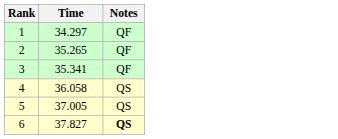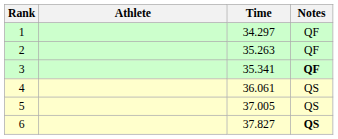 <table class=wikitable style="text-align:center">
 <tr>
 <th width=40>Rank</th>
+<th width=250>Athlete</th>
 <th width=80>Time</th>
 <th width=50>Notes</th>
 </tr>
 <tr bgcolor="ccffcc">
 <td>1</td>
+<td align=left></td>
 <td>34.297</td>
 <td>QF</td>
 </tr>
 <tr bgcolor="ccffcc">
 <td>2</td>
-<td>35.265</td>
+<td align=left></td>
+<td>35.263</td>
 <td>QF</td>
 </tr>
 <tr bgcolor="ccffcc">
 <td>3</td>
+<td align=left></td>
 <td>35.341</td>
-<td>QF</td>
+<td><strong>QF</strong></td>
 </tr>
 <tr bgcolor="#ffffcc">
 <td>4</td>
-<td>36.058</td>
+<td align=left></td>
+<td>36.061</td>
 <td>QS</td>
 </tr>
 <tr bgcolor="#ffffcc">
 <td>5</td>
+<td align=left></td>
 <td>37.005</td>
 <td>QS</td>
 </tr>
 <tr bgcolor="#ffffcc">
 <td>6</td>
+<td align=left></td>
 <td>37.827</td>
 <td><strong>QS</strong></td>
 </tr>
 </table>
